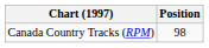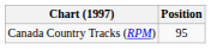 <table class="wikitable sortable">
 <tr>
 <th scope="col">Chart (1997)</th>
 <th scope="col">Position</th>
 </tr>
 <tr>
 <td>Canada Country Tracks (<em><a href='#'>RPM</a></em>)</td>
-<td align="center">98</td>
+<td align="center">95</td>
 </tr>
 </table>
